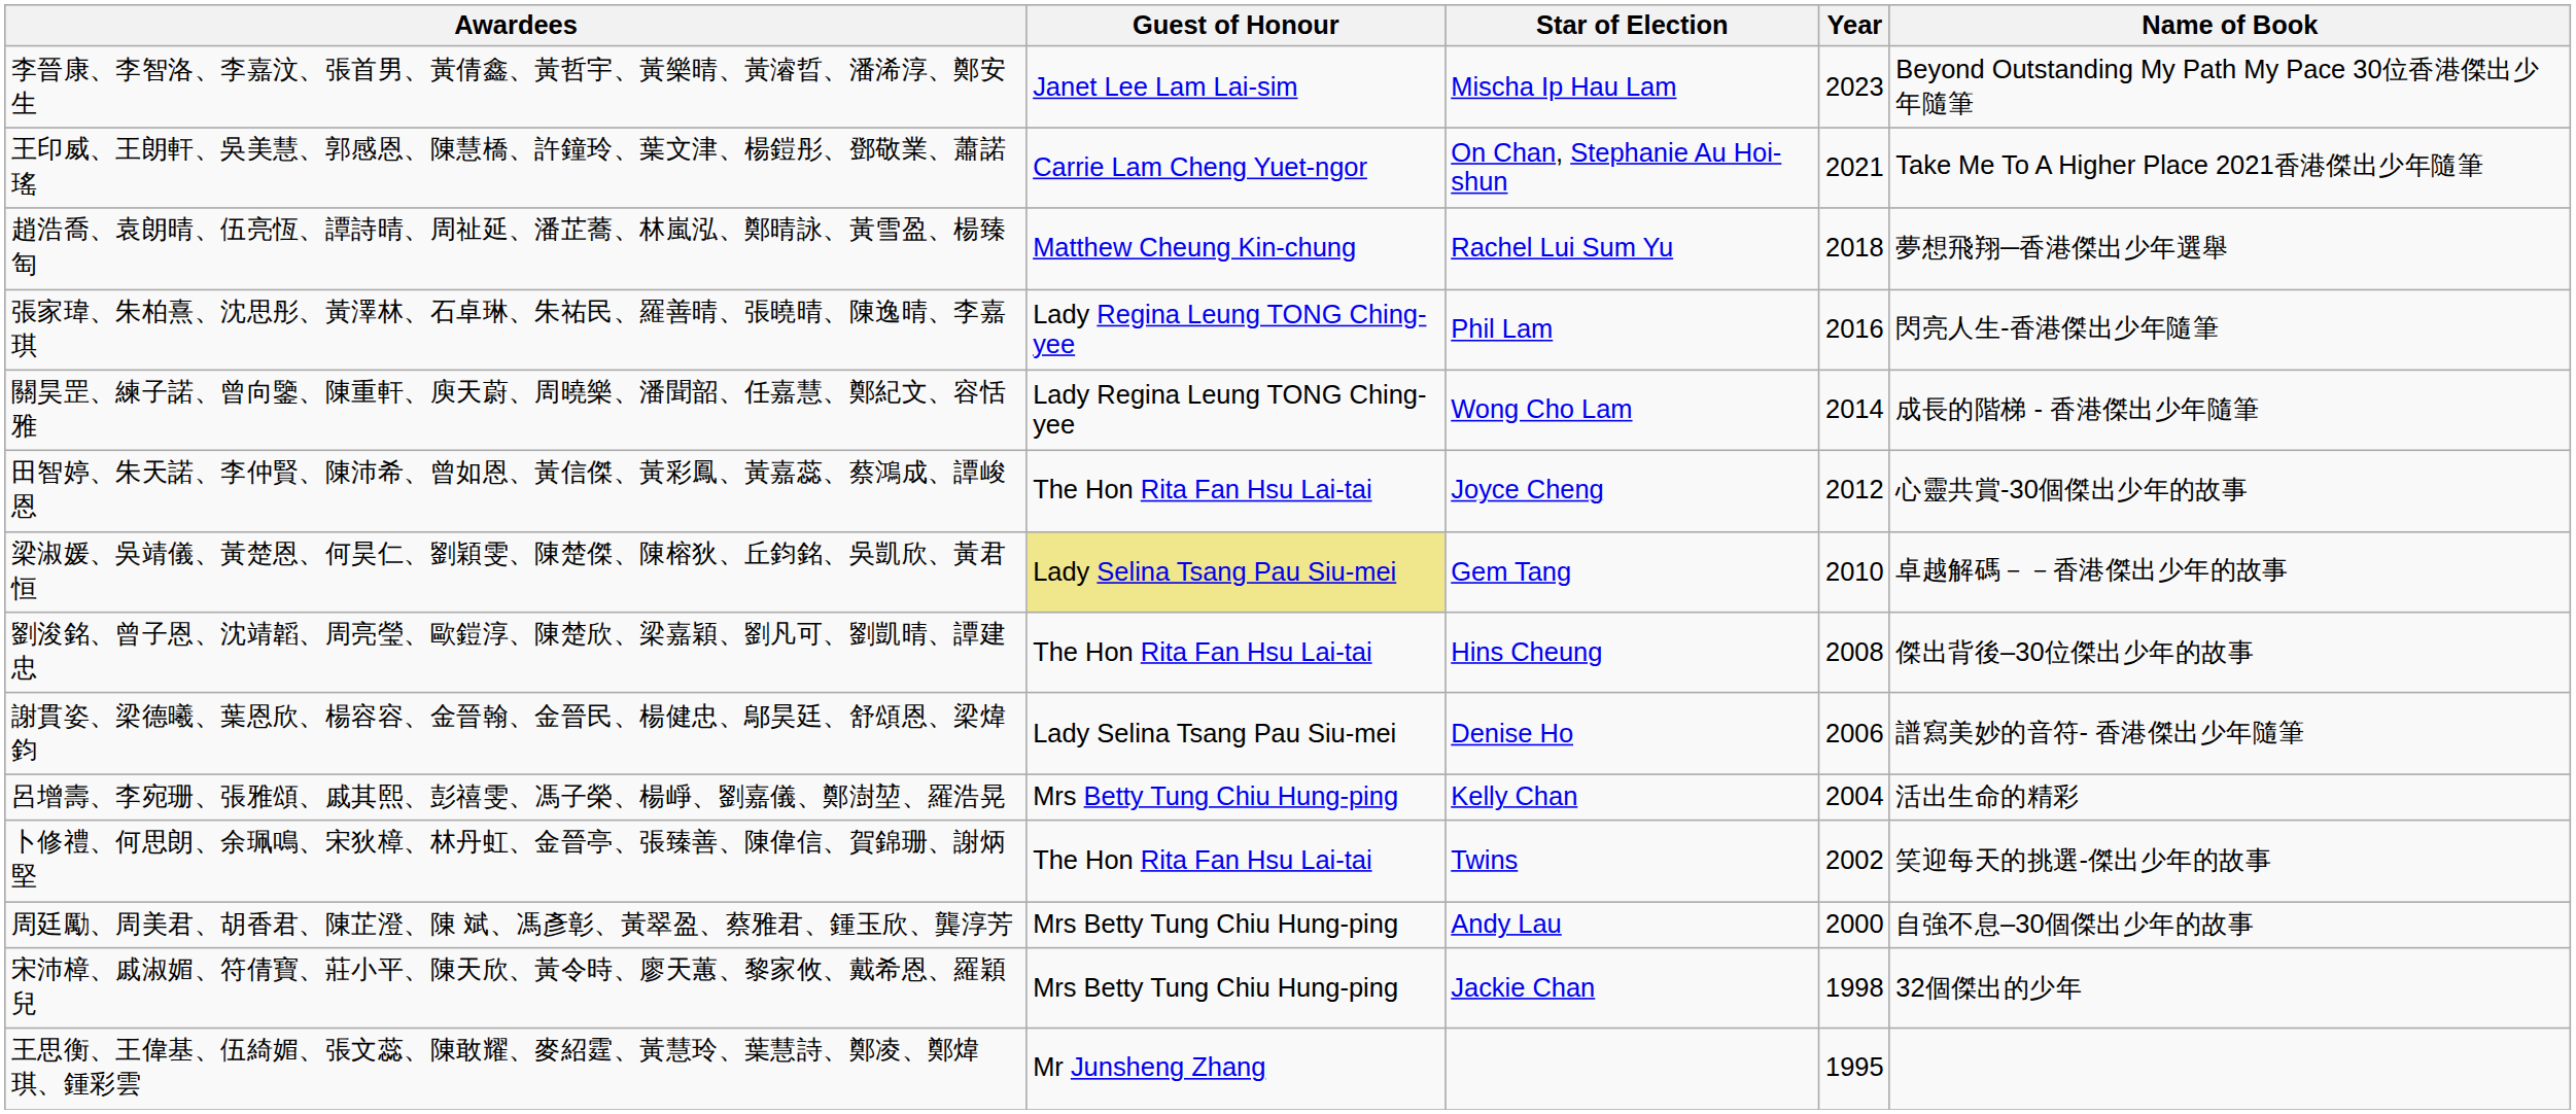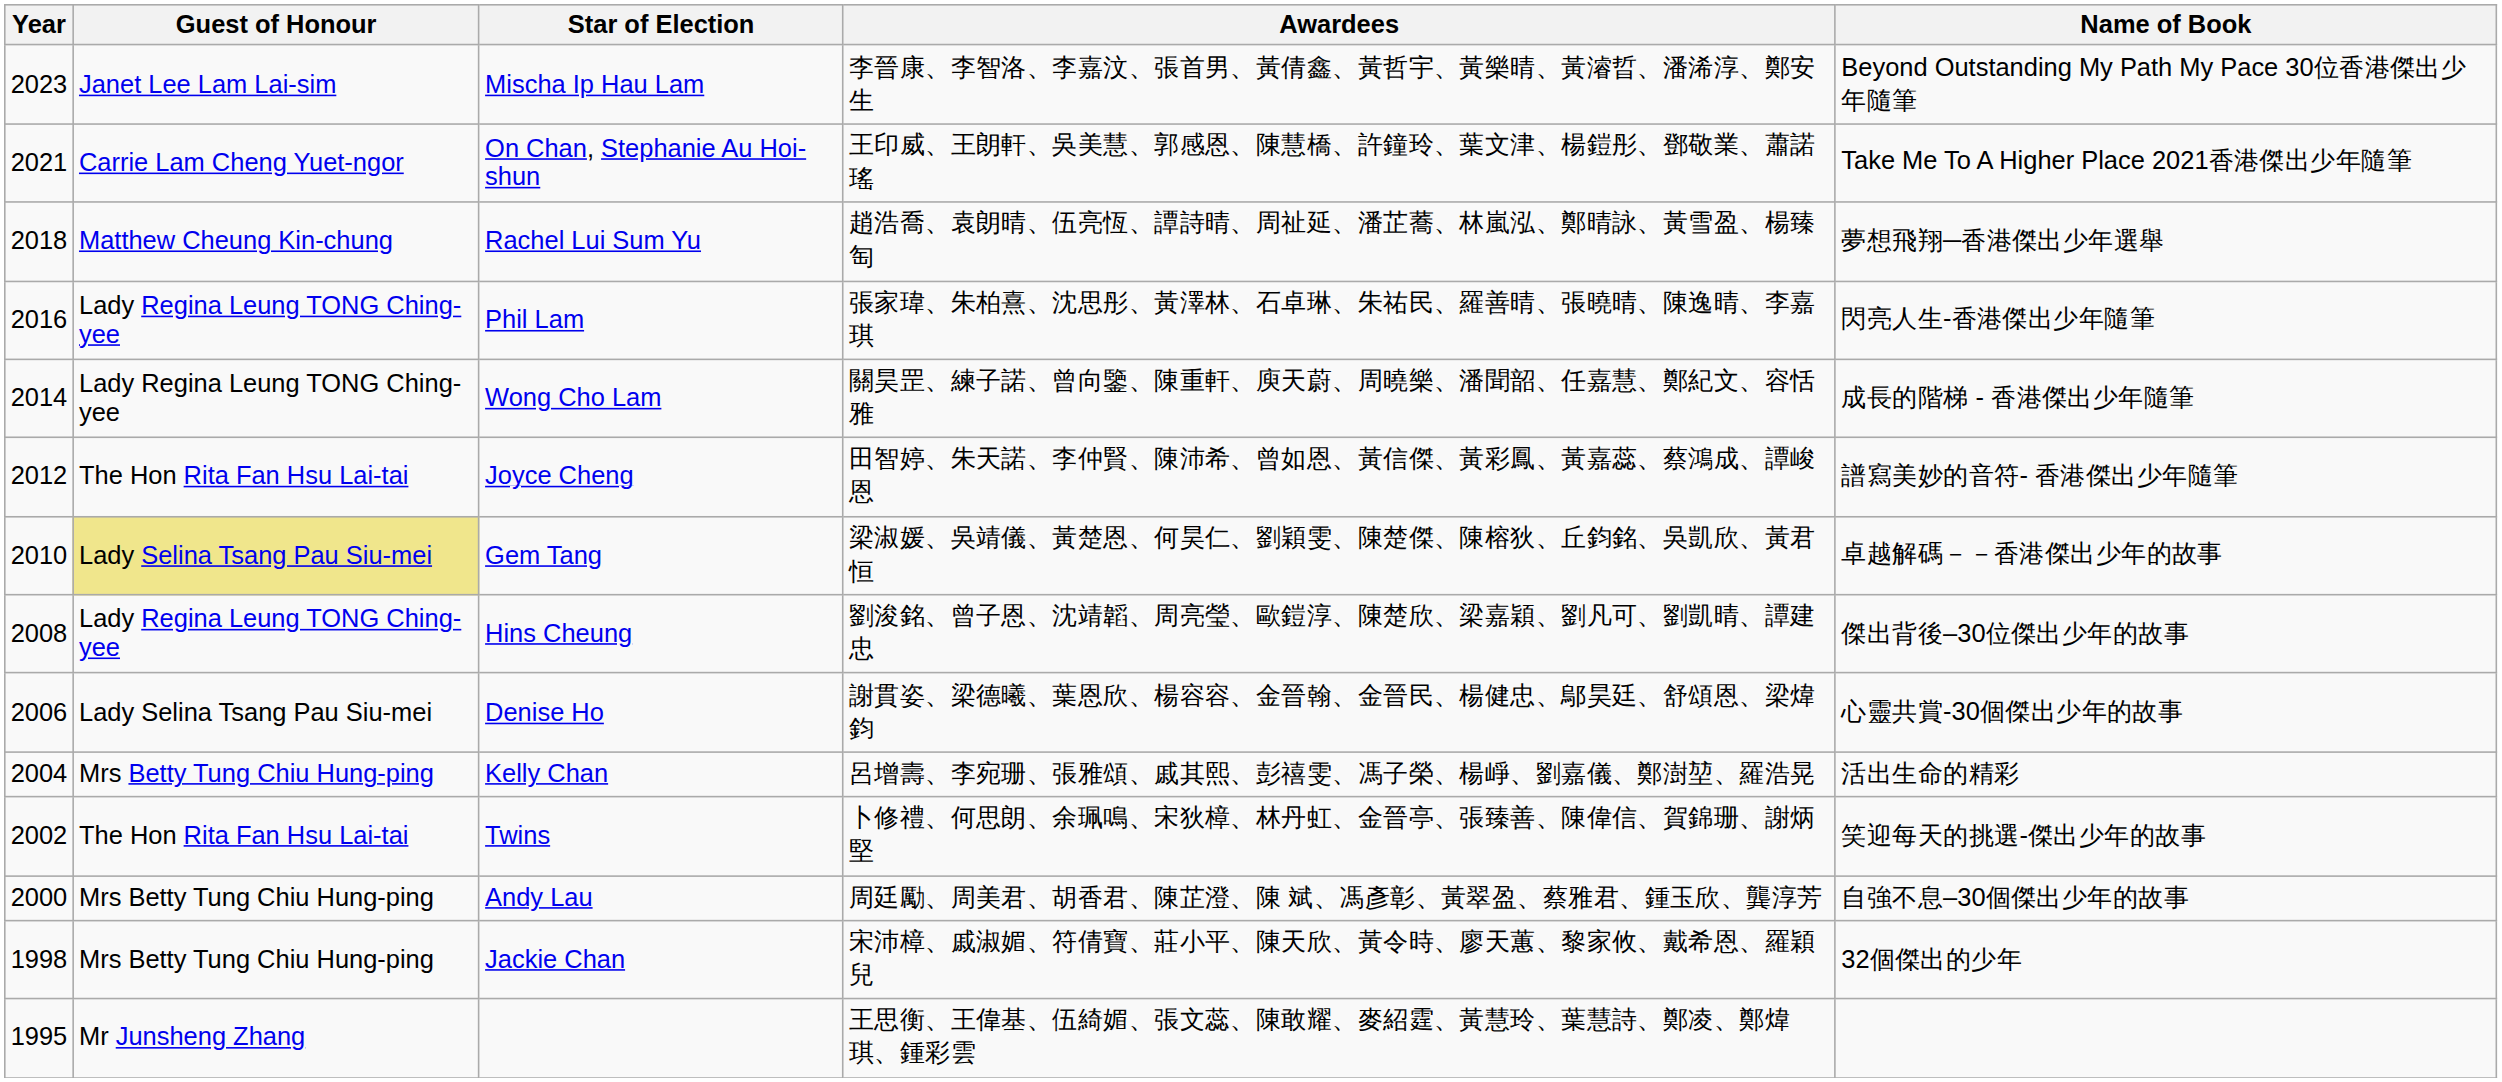 <table class="wikitable">
 <tr>
-<th>Awardees</th>
+<th>Year</th>
 <th>Guest of Honour</th>
 <th>Star of Election</th>
-<th>Year</th>
+<th>Awardees</th>
 <th>Name of Book</th>
 </tr>
 <tr>
-<td>李晉康、李智洛、李嘉汶、張首男、黃倩鑫、黃哲宇、黃樂晴、黃濬晢、潘浠淳、鄭安生</td>
+<td>2023</td>
 <td><a href='#'>Janet Lee Lam Lai-sim</a></td>
 <td><a href='#'>Mischa Ip Hau Lam</a></td>
-<td>2023</td>
+<td>李晉康、李智洛、李嘉汶、張首男、黃倩鑫、黃哲宇、黃樂晴、黃濬晢、潘浠淳、鄭安生</td>
 <td>Beyond Outstanding My Path My Pace 30位香港傑出少年隨筆</td>
 </tr>
 <tr>
-<td>王印威、王朗軒、吳美慧、郭感恩、陳慧橋、許鐘玲、葉文津、楊鎧彤、鄧敬業、蕭諾瑤</td>
+<td>2021</td>
 <td><a href='#'>Carrie Lam Cheng Yuet-ngor</a></td>
 <td><a href='#'>On Chan</a>, <a href='#'>Stephanie Au Hoi-shun</a></td>
-<td>2021</td>
+<td>王印威、王朗軒、吳美慧、郭感恩、陳慧橋、許鐘玲、葉文津、楊鎧彤、鄧敬業、蕭諾瑤</td>
 <td>Take Me To A Higher Place 2021香港傑出少年隨筆</td>
 </tr>
 <tr>
-<td>趙浩喬、袁朗晴、伍亮恆、譚詩晴、周祉延、潘芷蕎、林嵐泓、鄭晴詠、黃雪盈、楊臻匋</td>
+<td>2018</td>
 <td><a href='#'>Matthew Cheung Kin-chung</a></td>
 <td><a href='#'>Rachel Lui Sum Yu</a></td>
-<td>2018</td>
+<td>趙浩喬、袁朗晴、伍亮恆、譚詩晴、周祉延、潘芷蕎、林嵐泓、鄭晴詠、黃雪盈、楊臻匋</td>
 <td>夢想飛翔─香港傑出少年選舉</td>
 </tr>
 <tr>
-<td>張家瑋、朱柏熹、沈思彤、黃澤林、石卓琳、朱祐民、羅善晴、張曉晴、陳逸晴、李嘉琪</td>
+<td>2016</td>
 <td>Lady <a href='#'>Regina Leung TONG Ching-yee</a></td>
 <td><a href='#'>Phil Lam</a></td>
-<td>2016</td>
+<td>張家瑋、朱柏熹、沈思彤、黃澤林、石卓琳、朱祐民、羅善晴、張曉晴、陳逸晴、李嘉琪</td>
 <td>閃亮人生-香港傑出少年隨筆</td>
 </tr>
 <tr>
-<td>關昊罡、練子諾、曾向鑒、陳重軒、庾天蔚、周曉樂、潘聞韶、任嘉慧、鄭紀文、容恬雅</td>
+<td>2014</td>
 <td>Lady Regina Leung TONG Ching-yee</td>
 <td><a href='#'>Wong Cho Lam</a></td>
-<td>2014</td>
+<td>關昊罡、練子諾、曾向鑒、陳重軒、庾天蔚、周曉樂、潘聞韶、任嘉慧、鄭紀文、容恬雅</td>
 <td>成長的階梯 - 香港傑出少年隨筆</td>
 </tr>
 <tr>
-<td>田智婷、朱天諾、李仲賢、陳沛希、曾如恩、黃信傑、黃彩鳳、黃嘉蕊、蔡鴻成、譚峻恩</td>
+<td>2012</td>
 <td>The Hon <a href='#'>Rita Fan Hsu Lai-tai</a></td>
 <td><a href='#'>Joyce Cheng</a></td>
-<td>2012</td>
+<td>田智婷、朱天諾、李仲賢、陳沛希、曾如恩、黃信傑、黃彩鳳、黃嘉蕊、蔡鴻成、譚峻恩</td>
+<td>譜寫美妙的音符- 香港傑出少年隨筆</td>
+</tr>
+<tr>
+<td>2010</td>
+<td style="background: khaki;">Lady <a href='#'>Selina Tsang Pau Siu-mei</a></td>
+<td><a href='#'>Gem Tang</a></td>
+<td>梁淑媛、吳靖儀、黃楚恩、何昊仁、劉穎雯、陳楚傑、陳榕狄、丘鈞銘、吳凱欣、黃君恒</td>
+<td>卓越解碼－－香港傑出少年的故事</td>
+</tr>
+<tr>
+<td>2008</td>
+<td>Lady <a href='#'>Regina Leung TONG Ching-yee</a></td>
+<td><a href='#'>Hins Cheung</a></td>
+<td>劉浚銘、曾子恩、沈靖韜、周亮瑩、歐鎧淳、陳楚欣、梁嘉穎、劉凡可、劉凱晴、譚建忠</td>
+<td>傑出背後–30位傑出少年的故事</td>
+</tr>
+<tr>
+<td>2006</td>
+<td>Lady Selina Tsang Pau Siu-mei</td>
+<td><a href='#'>Denise Ho</a></td>
+<td>謝貫姿、梁德曦、葉恩欣、楊容容、金晉翰、金晉民、楊健忠、鄔昊廷、舒頌恩、梁煒鈞</td>
 <td>心靈共賞-30個傑出少年的故事</td>
 </tr>
 <tr>
-<td>梁淑媛、吳靖儀、黃楚恩、何昊仁、劉穎雯、陳楚傑、陳榕狄、丘鈞銘、吳凱欣、黃君恒</td>
-<td style="background: khaki;">Lady <a href='#'>Selina Tsang Pau Siu-mei</a></td>
-<td><a href='#'>Gem Tang</a></td>
-<td>2010</td>
-<td>卓越解碼－－香港傑出少年的故事</td>
-</tr>
-<tr>
-<td>劉浚銘、曾子恩、沈靖韜、周亮瑩、歐鎧淳、陳楚欣、梁嘉穎、劉凡可、劉凱晴、譚建忠</td>
-<td>The Hon <a href='#'>Rita Fan Hsu Lai-tai</a></td>
-<td><a href='#'>Hins Cheung</a></td>
-<td>2008</td>
-<td>傑出背後–30位傑出少年的故事</td>
-</tr>
-<tr>
-<td>謝貫姿、梁德曦、葉恩欣、楊容容、金晉翰、金晉民、楊健忠、鄔昊廷、舒頌恩、梁煒鈞</td>
-<td>Lady Selina Tsang Pau Siu-mei</td>
-<td><a href='#'>Denise Ho</a></td>
-<td>2006</td>
-<td>譜寫美妙的音符- 香港傑出少年隨筆</td>
-</tr>
-<tr>
-<td>呂增壽、李宛珊、張雅頌、戚其熙、彭禧雯、馮子榮、楊崢、劉嘉儀、鄭澍堃、羅浩晃</td>
+<td>2004</td>
 <td>Mrs <a href='#'>Betty Tung Chiu Hung-ping</a></td>
 <td><a href='#'>Kelly Chan</a></td>
-<td>2004</td>
+<td>呂增壽、李宛珊、張雅頌、戚其熙、彭禧雯、馮子榮、楊崢、劉嘉儀、鄭澍堃、羅浩晃</td>
 <td>活出生命的精彩</td>
 </tr>
 <tr>
-<td>卜修禮、何思朗、余珮鳴、宋狄樟、林丹虹、金晉亭、張臻善、陳偉信、賀錦珊、謝炳堅</td>
+<td>2002</td>
 <td>The Hon <a href='#'>Rita Fan Hsu Lai-tai</a></td>
 <td><a href='#'>Twins</a></td>
-<td>2002</td>
+<td>卜修禮、何思朗、余珮鳴、宋狄樟、林丹虹、金晉亭、張臻善、陳偉信、賀錦珊、謝炳堅</td>
 <td>笑迎每天的挑選-傑出少年的故事</td>
 </tr>
 <tr>
-<td>周廷勵、周美君、胡香君、陳芷澄、陳 斌、馮彥彰、黃翠盈、蔡雅君、鍾玉欣、龔淳芳</td>
+<td>2000</td>
 <td>Mrs Betty Tung Chiu Hung-ping</td>
 <td><a href='#'>Andy Lau</a></td>
-<td>2000</td>
+<td>周廷勵、周美君、胡香君、陳芷澄、陳 斌、馮彥彰、黃翠盈、蔡雅君、鍾玉欣、龔淳芳</td>
 <td>自強不息–30個傑出少年的故事</td>
 </tr>
 <tr>
-<td>宋沛樟、戚淑媚、符倩寶、莊小平、陳天欣、黃令時、廖天蕙、黎家攸、戴希恩、羅穎兒</td>
+<td>1998</td>
 <td>Mrs Betty Tung Chiu Hung-ping</td>
 <td><a href='#'>Jackie Chan</a></td>
-<td>1998</td>
+<td>宋沛樟、戚淑媚、符倩寶、莊小平、陳天欣、黃令時、廖天蕙、黎家攸、戴希恩、羅穎兒</td>
 <td>32個傑出的少年</td>
 </tr>
 <tr>
-<td>王思衡、王偉基、伍綺媚、張文蕊、陳敢耀、麥紹霆、黃慧玲、葉慧詩、鄭凌、鄭煒琪、鍾彩雲</td>
+<td>1995</td>
 <td>Mr <a href='#'>Junsheng Zhang</a></td>
 <td></td>
-<td>1995</td>
+<td>王思衡、王偉基、伍綺媚、張文蕊、陳敢耀、麥紹霆、黃慧玲、葉慧詩、鄭凌、鄭煒琪、鍾彩雲</td>
 <td></td>
 </tr>
 </table>
